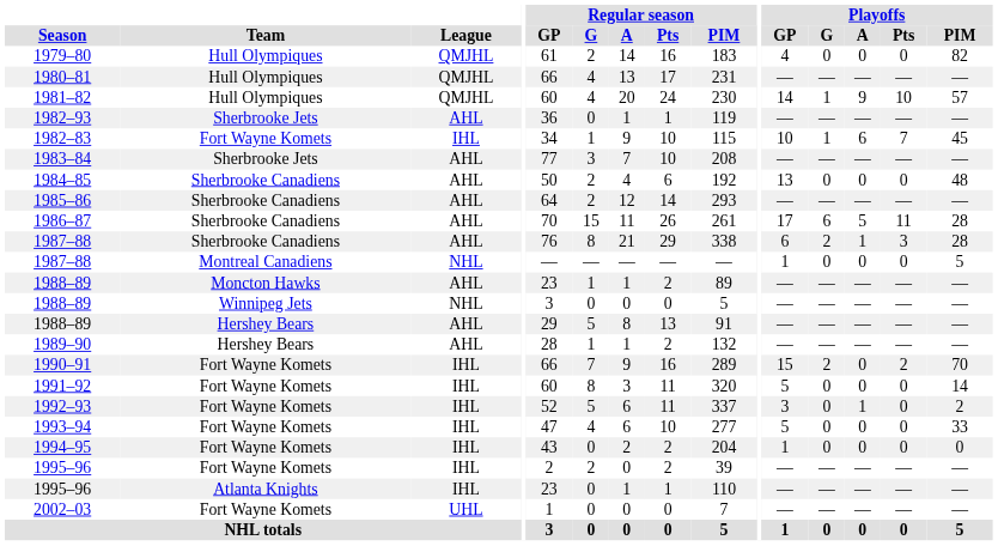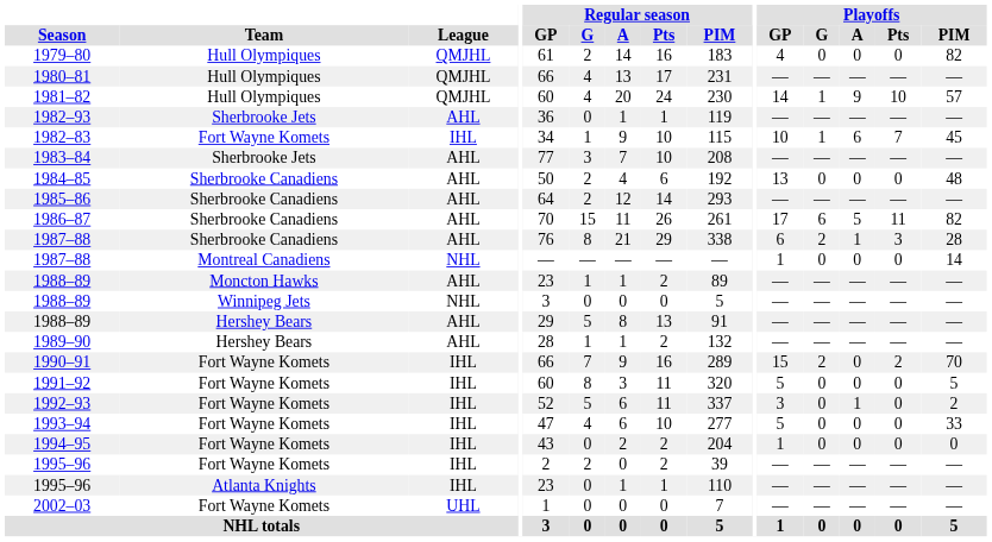 <table border="0" cellpadding="1" cellspacing="0" style="text-align:center; width:60em">
 <tr bgcolor="#e0e0e0">
 <th colspan="3" bgcolor="#ffffff"></th>
 <th rowspan="99" bgcolor="#ffffff"></th>
 <th colspan="5"><a href='#'>Regular season</a></th>
 <th rowspan="99" bgcolor="#ffffff"></th>
 <th colspan="5"><a href='#'>Playoffs</a></th>
 </tr>
 <tr bgcolor="#e0e0e0">
 <th><a href='#'>Season</a></th>
 <th>Team</th>
 <th>League</th>
 <th>GP</th>
 <th><a href='#'>G</a></th>
 <th><a href='#'>A</a></th>
 <th><a href='#'>Pts</a></th>
 <th><a href='#'>PIM</a></th>
 <th>GP</th>
 <th>G</th>
 <th>A</th>
 <th>Pts</th>
 <th>PIM</th>
 </tr>
 <tr>
 <td><a href='#'>1979–80</a></td>
 <td><a href='#'>Hull Olympiques</a></td>
 <td><a href='#'>QMJHL</a></td>
 <td>61</td>
 <td>2</td>
 <td>14</td>
 <td>16</td>
 <td>183</td>
 <td>4</td>
 <td>0</td>
 <td>0</td>
 <td>0</td>
 <td>82</td>
 </tr>
 <tr bgcolor="#f0f0f0">
 <td><a href='#'>1980–81</a></td>
 <td>Hull Olympiques</td>
 <td>QMJHL</td>
 <td>66</td>
 <td>4</td>
 <td>13</td>
 <td>17</td>
 <td>231</td>
 <td>—</td>
 <td>—</td>
 <td>—</td>
 <td>—</td>
 <td>—</td>
 </tr>
 <tr>
 <td><a href='#'>1981–82</a></td>
 <td>Hull Olympiques</td>
 <td>QMJHL</td>
 <td>60</td>
 <td>4</td>
 <td>20</td>
 <td>24</td>
 <td>230</td>
 <td>14</td>
 <td>1</td>
 <td>9</td>
 <td>10</td>
 <td>57</td>
 </tr>
 <tr bgcolor="#f0f0f0">
 <td><a href='#'>1982–93</a></td>
 <td><a href='#'>Sherbrooke Jets</a></td>
 <td><a href='#'>AHL</a></td>
 <td>36</td>
 <td>0</td>
 <td>1</td>
 <td>1</td>
 <td>119</td>
 <td>—</td>
 <td>—</td>
 <td>—</td>
 <td>—</td>
 <td>—</td>
 </tr>
 <tr>
 <td><a href='#'>1982–83</a></td>
 <td><a href='#'>Fort Wayne Komets</a></td>
 <td><a href='#'>IHL</a></td>
 <td>34</td>
 <td>1</td>
 <td>9</td>
 <td>10</td>
 <td>115</td>
 <td>10</td>
 <td>1</td>
 <td>6</td>
 <td>7</td>
 <td>45</td>
 </tr>
 <tr bgcolor="#f0f0f0">
 <td><a href='#'>1983–84</a></td>
 <td>Sherbrooke Jets</td>
 <td>AHL</td>
 <td>77</td>
 <td>3</td>
 <td>7</td>
 <td>10</td>
 <td>208</td>
 <td>—</td>
 <td>—</td>
 <td>—</td>
 <td>—</td>
 <td>—</td>
 </tr>
 <tr>
 <td><a href='#'>1984–85</a></td>
 <td><a href='#'>Sherbrooke Canadiens</a></td>
 <td>AHL</td>
 <td>50</td>
 <td>2</td>
 <td>4</td>
 <td>6</td>
 <td>192</td>
 <td>13</td>
 <td>0</td>
 <td>0</td>
 <td>0</td>
 <td>48</td>
 </tr>
 <tr bgcolor="#f0f0f0">
 <td><a href='#'>1985–86</a></td>
 <td>Sherbrooke Canadiens</td>
 <td>AHL</td>
 <td>64</td>
 <td>2</td>
 <td>12</td>
 <td>14</td>
 <td>293</td>
 <td>—</td>
 <td>—</td>
 <td>—</td>
 <td>—</td>
 <td>—</td>
 </tr>
 <tr>
 <td><a href='#'>1986–87</a></td>
 <td>Sherbrooke Canadiens</td>
 <td>AHL</td>
 <td>70</td>
 <td>15</td>
 <td>11</td>
 <td>26</td>
 <td>261</td>
 <td>17</td>
 <td>6</td>
 <td>5</td>
 <td>11</td>
-<td>28</td>
+<td>82</td>
 </tr>
 <tr bgcolor="#f0f0f0">
 <td><a href='#'>1987–88</a></td>
 <td>Sherbrooke Canadiens</td>
 <td>AHL</td>
 <td>76</td>
 <td>8</td>
 <td>21</td>
 <td>29</td>
 <td>338</td>
 <td>6</td>
 <td>2</td>
 <td>1</td>
 <td>3</td>
 <td>28</td>
 </tr>
 <tr>
 <td><a href='#'>1987–88</a></td>
 <td><a href='#'>Montreal Canadiens</a></td>
 <td><a href='#'>NHL</a></td>
 <td>—</td>
 <td>—</td>
 <td>—</td>
 <td>—</td>
 <td>—</td>
 <td>1</td>
 <td>0</td>
 <td>0</td>
 <td>0</td>
-<td>5</td>
+<td>14</td>
 </tr>
 <tr bgcolor="#f0f0f0">
 <td><a href='#'>1988–89</a></td>
 <td><a href='#'>Moncton Hawks</a></td>
 <td>AHL</td>
 <td>23</td>
 <td>1</td>
 <td>1</td>
 <td>2</td>
 <td>89</td>
 <td>—</td>
 <td>—</td>
 <td>—</td>
 <td>—</td>
 <td>—</td>
 </tr>
 <tr>
 <td><a href='#'>1988–89</a></td>
 <td><a href='#'>Winnipeg Jets</a></td>
 <td>NHL</td>
 <td>3</td>
 <td>0</td>
 <td>0</td>
 <td>0</td>
 <td>5</td>
 <td>—</td>
 <td>—</td>
 <td>—</td>
 <td>—</td>
 <td>—</td>
 </tr>
 <tr bgcolor="#f0f0f0">
 <td>1988–89</td>
 <td><a href='#'>Hershey Bears</a></td>
 <td>AHL</td>
 <td>29</td>
 <td>5</td>
 <td>8</td>
 <td>13</td>
 <td>91</td>
 <td>—</td>
 <td>—</td>
 <td>—</td>
 <td>—</td>
 <td>—</td>
 </tr>
 <tr>
 <td><a href='#'>1989–90</a></td>
 <td>Hershey Bears</td>
 <td>AHL</td>
 <td>28</td>
 <td>1</td>
 <td>1</td>
 <td>2</td>
 <td>132</td>
 <td>—</td>
 <td>—</td>
 <td>—</td>
 <td>—</td>
 <td>—</td>
 </tr>
 <tr bgcolor="#f0f0f0">
 <td><a href='#'>1990–91</a></td>
 <td>Fort Wayne Komets</td>
 <td>IHL</td>
 <td>66</td>
 <td>7</td>
 <td>9</td>
 <td>16</td>
 <td>289</td>
 <td>15</td>
 <td>2</td>
 <td>0</td>
 <td>2</td>
 <td>70</td>
 </tr>
 <tr>
 <td><a href='#'>1991–92</a></td>
 <td>Fort Wayne Komets</td>
 <td>IHL</td>
 <td>60</td>
 <td>8</td>
 <td>3</td>
 <td>11</td>
 <td>320</td>
 <td>5</td>
 <td>0</td>
 <td>0</td>
 <td>0</td>
-<td>14</td>
+<td>5</td>
 </tr>
 <tr bgcolor="#f0f0f0">
 <td><a href='#'>1992–93</a></td>
 <td>Fort Wayne Komets</td>
 <td>IHL</td>
 <td>52</td>
 <td>5</td>
 <td>6</td>
 <td>11</td>
 <td>337</td>
 <td>3</td>
 <td>0</td>
 <td>1</td>
 <td>0</td>
 <td>2</td>
 </tr>
 <tr>
 <td><a href='#'>1993–94</a></td>
 <td>Fort Wayne Komets</td>
 <td>IHL</td>
 <td>47</td>
 <td>4</td>
 <td>6</td>
 <td>10</td>
 <td>277</td>
 <td>5</td>
 <td>0</td>
 <td>0</td>
 <td>0</td>
 <td>33</td>
 </tr>
 <tr bgcolor="#f0f0f0">
 <td><a href='#'>1994–95</a></td>
 <td>Fort Wayne Komets</td>
 <td>IHL</td>
 <td>43</td>
 <td>0</td>
 <td>2</td>
 <td>2</td>
 <td>204</td>
 <td>1</td>
 <td>0</td>
 <td>0</td>
 <td>0</td>
 <td>0</td>
 </tr>
 <tr>
 <td><a href='#'>1995–96</a></td>
 <td>Fort Wayne Komets</td>
 <td>IHL</td>
 <td>2</td>
 <td>2</td>
 <td>0</td>
 <td>2</td>
 <td>39</td>
 <td>—</td>
 <td>—</td>
 <td>—</td>
 <td>—</td>
 <td>—</td>
 </tr>
 <tr bgcolor="#f0f0f0">
 <td>1995–96</td>
 <td><a href='#'>Atlanta Knights</a></td>
 <td>IHL</td>
 <td>23</td>
 <td>0</td>
 <td>1</td>
 <td>1</td>
 <td>110</td>
 <td>—</td>
 <td>—</td>
 <td>—</td>
 <td>—</td>
 <td>—</td>
 </tr>
 <tr>
 <td><a href='#'>2002–03</a></td>
 <td>Fort Wayne Komets</td>
 <td><a href='#'>UHL</a></td>
 <td>1</td>
 <td>0</td>
 <td>0</td>
 <td>0</td>
 <td>7</td>
 <td>—</td>
 <td>—</td>
 <td>—</td>
 <td>—</td>
 <td>—</td>
 </tr>
 <tr bgcolor="#e0e0e0">
 <th colspan="3">NHL totals</th>
 <th>3</th>
 <th>0</th>
 <th>0</th>
 <th>0</th>
 <th>5</th>
 <th>1</th>
 <th>0</th>
 <th>0</th>
 <th>0</th>
 <th>5</th>
 </tr>
 </table>
